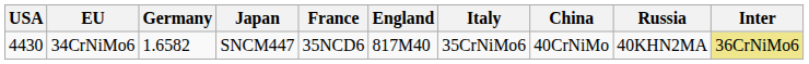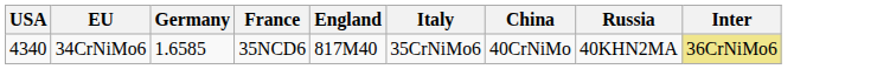 <table class="wikitable">
 <tr>
 <th>USA</th>
 <th>EU</th>
 <th>Germany</th>
-<th>Japan</th>
 <th>France</th>
 <th>England</th>
 <th>Italy</th>
 <th>China</th>
 <th>Russia</th>
 <th>Inter</th>
 </tr>
 <tr>
-<td>4430</td>
+<td>4340</td>
 <td>34CrNiMo6</td>
-<td>1.6582</td>
-<td>SNCM447</td>
+<td>1.6585</td>
 <td>35NCD6</td>
 <td>817M40</td>
 <td>35CrNiMo6</td>
 <td>40CrNiMo</td>
 <td>40KHN2MA</td>
 <td style="background: khaki;">36CrNiMo6</td>
 </tr>
 </table>
